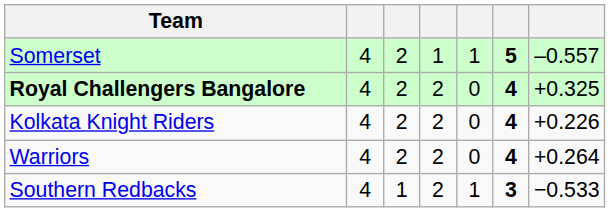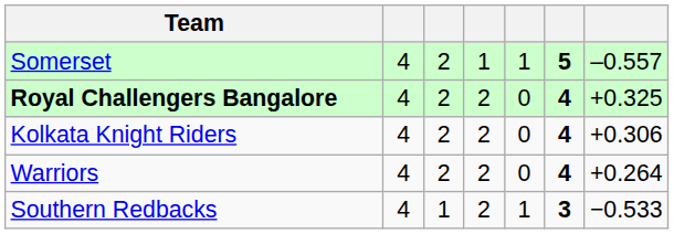 <table class="wikitable" style="text-align: center;">
 <tr>
 <th width=250>Team</th>
 <th width=20></th>
 <th width=20></th>
 <th width=20></th>
 <th width=20></th>
 <th width=20></th>
 <th width=20></th>
 </tr>
 <tr bgcolor="#ccffcc">
 <td align=left><a href='#'>Somerset</a></td>
 <td>4</td>
 <td>2</td>
 <td>1</td>
 <td>1</td>
 <td><strong>5</strong></td>
 <td>–0.557</td>
 </tr>
 <tr bgcolor="#ccffcc">
 <td align=left><strong>Royal Challengers Bangalore</strong></td>
 <td>4</td>
 <td>2</td>
 <td>2</td>
 <td>0</td>
 <td><strong>4</strong></td>
 <td>+0.325</td>
 </tr>
 <tr>
 <td align=left><a href='#'>Kolkata Knight Riders</a></td>
 <td>4</td>
 <td>2</td>
 <td>2</td>
 <td>0</td>
 <td><strong>4</strong></td>
-<td>+0.226</td>
+<td>+0.306</td>
 </tr>
 <tr>
 <td align=left><a href='#'>Warriors</a></td>
 <td>4</td>
 <td>2</td>
 <td>2</td>
 <td>0</td>
 <td><strong>4</strong></td>
 <td>+0.264</td>
 </tr>
 <tr>
 <td align=left><a href='#'>Southern Redbacks</a></td>
 <td>4</td>
 <td>1</td>
 <td>2</td>
 <td>1</td>
 <td><strong>3</strong></td>
 <td>−0.533</td>
 </tr>
 </table>
